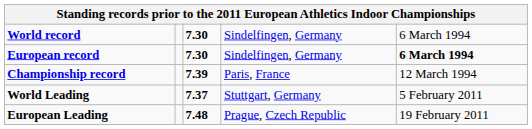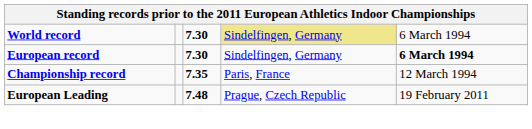 <table class="wikitable" width=75%>
 <tr>
 <th colspan="5">Standing records prior to the 2011 European Athletics Indoor Championships</th>
 </tr>
 <tr>
 <td><strong><a href='#'>World record</a></strong></td>
 <td></td>
 <td><strong>7.30</strong></td>
-<td><a href='#'>Sindelfingen</a>, <a href='#'>Germany</a></td>
+<td style="background: khaki;"><a href='#'>Sindelfingen</a>, <a href='#'>Germany</a></td>
 <td>6 March 1994</td>
 </tr>
 <tr>
 <td><strong><a href='#'>European record</a></strong></td>
 <td></td>
 <td><strong>7.30</strong></td>
 <td><a href='#'>Sindelfingen</a>, <a href='#'>Germany</a></td>
 <td><strong>6 March 1994</strong></td>
 </tr>
 <tr>
 <td><strong><a href='#'>Championship record</a></strong></td>
 <td></td>
-<td><strong>7.39</strong></td>
+<td><strong>7.35</strong></td>
 <td><a href='#'>Paris</a>, <a href='#'>France</a></td>
 <td>12 March 1994</td>
-</tr>
-<tr>
-<td><strong>World Leading</strong></td>
-<td></td>
-<td><strong>7.37</strong></td>
-<td><a href='#'>Stuttgart</a>, <a href='#'>Germany</a></td>
-<td>5 February 2011</td>
 </tr>
 <tr>
 <td><strong>European Leading</strong></td>
 <td></td>
 <td><strong>7.48</strong></td>
 <td><a href='#'>Prague</a>, <a href='#'>Czech Republic</a></td>
 <td>19 February 2011</td>
 </tr>
 </table>
